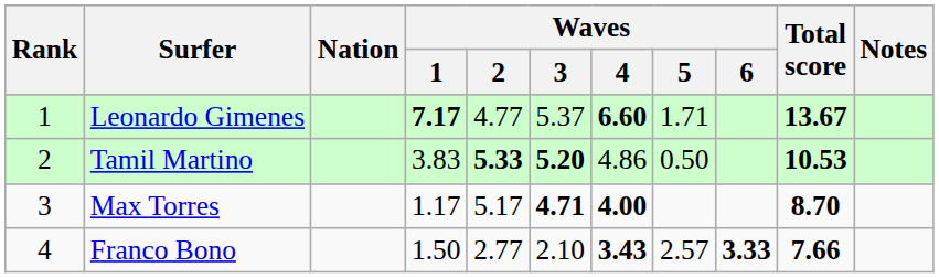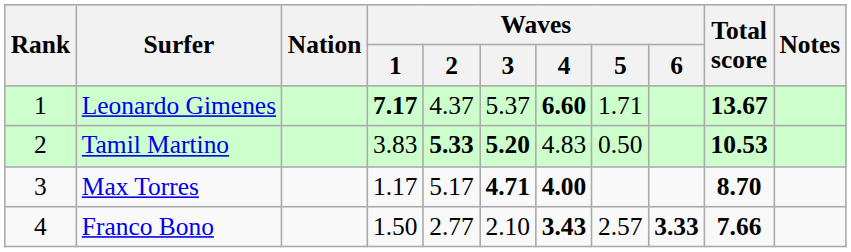 <table class="wikitable sortable" style="text-align:center">
 <tr>
 <th rowspan=2>Rank</th>
 <th rowspan=2>Surfer</th>
 <th rowspan=2>Nation</th>
 <th colspan=6>Waves</th>
 <th rowspan=2>Total<br>score</th>
 <th rowspan=2>Notes</th>
 </tr>
 <tr>
 <th>1</th>
 <th>2</th>
 <th>3</th>
 <th>4</th>
 <th>5</th>
 <th>6</th>
 </tr>
 <tr bgcolor=ccffcc>
 <td>1</td>
 <td align=left><a href='#'>Leonardo Gimenes</a></td>
 <td align=left></td>
 <td><strong>7.17</strong></td>
-<td>4.77</td>
+<td>4.37</td>
 <td>5.37</td>
 <td><strong>6.60</strong></td>
 <td>1.71</td>
 <td></td>
 <td><strong>13.67</strong></td>
 <td></td>
 </tr>
 <tr bgcolor=ccffcc>
 <td>2</td>
 <td align=left><a href='#'>Tamil Martino</a></td>
 <td align=left></td>
 <td>3.83</td>
 <td><strong>5.33</strong></td>
 <td><strong>5.20</strong></td>
-<td>4.86</td>
+<td>4.83</td>
 <td>0.50</td>
 <td></td>
 <td><strong>10.53</strong></td>
 <td></td>
 </tr>
 <tr>
 <td>3</td>
 <td align=left><a href='#'>Max Torres</a></td>
 <td align=left></td>
 <td>1.17</td>
 <td>5.17</td>
 <td><strong>4.71</strong></td>
 <td><strong>4.00</strong></td>
 <td></td>
 <td></td>
 <td><strong>8.70</strong></td>
 <td></td>
 </tr>
 <tr>
 <td>4</td>
 <td align=left><a href='#'>Franco Bono</a></td>
 <td align=left></td>
 <td>1.50</td>
 <td>2.77</td>
 <td>2.10</td>
 <td><strong>3.43</strong></td>
 <td>2.57</td>
 <td><strong>3.33</strong></td>
 <td><strong>7.66</strong></td>
 <td></td>
 </tr>
 </table>
